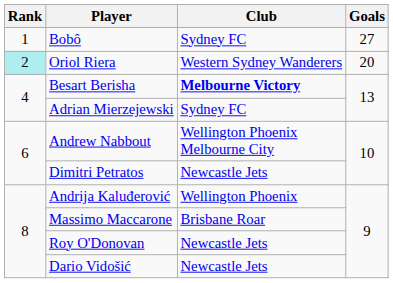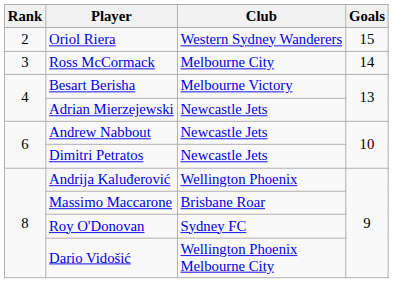 <table class="wikitable" style="text-align:center">
 <tr>
 <th>Rank</th>
 <th>Player</th>
 <th>Club</th>
 <th>Goals</th>
 </tr>
 <tr>
-<td rowspan="1">1</td>
-<td align=left> <a href='#'>Bobô</a></td>
-<td align="left"><a href='#'>Sydney FC</a></td>
-<td rowspan="1">27</td>
+<td rowspan="1">2</td>
+<td align=left> <a href='#'>Oriol Riera</a></td>
+<td align="left"><a href='#'>Western Sydney Wanderers</a></td>
+<td rowspan="1">15</td>
 </tr>
 <tr>
-<td rowspan="1" style="background: paleturquoise;">2</td>
-<td align=left> <a href='#'>Oriol Riera</a></td>
-<td align="left"><a href='#'>Western Sydney Wanderers</a></td>
-<td rowspan="1">20</td>
+<td rowspan="1">3</td>
+<td align=left> <a href='#'>Ross McCormack</a></td>
+<td align="left"><a href='#'>Melbourne City</a></td>
+<td rowspan="1">14</td>
 </tr>
 <tr>
 <td rowspan="2">4</td>
 <td align=left> <a href='#'>Besart Berisha</a></td>
-<td align="left"><strong><a href='#'>Melbourne Victory</a></strong></td>
+<td align="left"><a href='#'>Melbourne Victory</a></td>
 <td rowspan="2">13</td>
 </tr>
 <tr>
 <td align=left> <a href='#'>Adrian Mierzejewski</a></td>
-<td align="left"><a href='#'>Sydney FC</a></td>
+<td align="left"><a href='#'>Newcastle Jets</a></td>
 </tr>
 <tr>
 <td rowspan="2">6</td>
 <td align=left> <a href='#'>Andrew Nabbout</a></td>
-<td align="left"><a href='#'>Wellington Phoenix</a><br><a href='#'>Melbourne City</a></td>
+<td align="left"><a href='#'>Newcastle Jets</a></td>
 <td rowspan="2">10</td>
 </tr>
 <tr>
 <td align=left> <a href='#'>Dimitri Petratos</a></td>
 <td align="left"><a href='#'>Newcastle Jets</a></td>
 </tr>
 <tr>
 <td rowspan="4">8</td>
 <td align=left> <a href='#'>Andrija Kaluđerović</a></td>
 <td align="left"><a href='#'>Wellington Phoenix</a></td>
 <td rowspan="4">9</td>
 </tr>
 <tr>
 <td align=left> <a href='#'>Massimo Maccarone</a></td>
 <td align="left"><a href='#'>Brisbane Roar</a></td>
 </tr>
 <tr>
 <td align=left> <a href='#'>Roy O'Donovan</a></td>
-<td align="left"><a href='#'>Newcastle Jets</a></td>
+<td align="left"><a href='#'>Sydney FC</a></td>
 </tr>
 <tr>
 <td align=left> <a href='#'>Dario Vidošić</a></td>
-<td align="left"><a href='#'>Newcastle Jets</a></td>
+<td align="left"><a href='#'>Wellington Phoenix</a><br><a href='#'>Melbourne City</a></td>
 </tr>
 </table>
